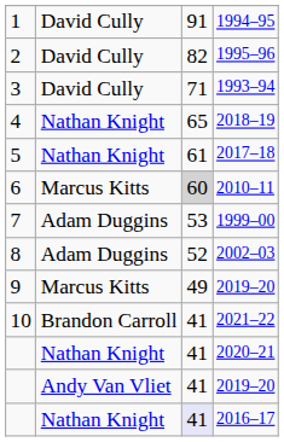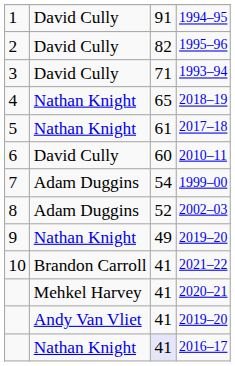 <table class="wikitable">
 <tr>
 </tr>
 <tr>
 <td>1</td>
 <td>David Cully</td>
 <td>91</td>
 <td style="font-size:80%;"><a href='#'>1994–95</a></td>
 </tr>
 <tr>
 <td>2</td>
 <td>David Cully</td>
 <td>82</td>
 <td style="font-size:80%;"><a href='#'>1995–96</a></td>
 </tr>
 <tr>
 <td>3</td>
 <td>David Cully</td>
 <td>71</td>
 <td style="font-size:80%;"><a href='#'>1993–94</a></td>
 </tr>
 <tr>
 <td>4</td>
 <td><a href='#'>Nathan Knight</a></td>
 <td>65</td>
 <td style="font-size:80%;"><a href='#'>2018–19</a></td>
 </tr>
 <tr>
 <td>5</td>
 <td><a href='#'>Nathan Knight</a></td>
 <td>61</td>
 <td style="font-size:80%;"><a href='#'>2017–18</a></td>
 </tr>
 <tr>
 <td>6</td>
-<td>Marcus Kitts</td>
-<td style="background: lightgrey;">60</td>
+<td>David Cully</td>
+<td>60</td>
 <td style="font-size:80%;"><a href='#'>2010–11</a></td>
 </tr>
 <tr>
 <td>7</td>
 <td>Adam Duggins</td>
-<td>53</td>
+<td>54</td>
 <td style="font-size:80%;"><a href='#'>1999–00</a></td>
 </tr>
 <tr>
 <td>8</td>
 <td>Adam Duggins</td>
 <td>52</td>
 <td style="font-size:80%;"><a href='#'>2002–03</a></td>
 </tr>
 <tr>
 <td>9</td>
-<td>Marcus Kitts</td>
+<td><a href='#'>Nathan Knight</a></td>
 <td>49</td>
 <td style="font-size:80%;"><a href='#'>2019–20</a></td>
 </tr>
 <tr>
 <td>10</td>
 <td>Brandon Carroll</td>
 <td>41</td>
 <td style="font-size:80%;"><a href='#'>2021–22</a></td>
 </tr>
 <tr>
 <td></td>
-<td><a href='#'>Nathan Knight</a></td>
+<td>Mehkel Harvey</td>
 <td>41</td>
 <td style="font-size:80%;"><a href='#'>2020–21</a></td>
 </tr>
 <tr>
 <td></td>
 <td><a href='#'>Andy Van Vliet</a></td>
 <td>41</td>
 <td style="font-size:80%;"><a href='#'>2019–20</a></td>
 </tr>
 <tr>
 <td></td>
 <td><a href='#'>Nathan Knight</a></td>
 <td style="background: lavender;">41</td>
 <td style="font-size:80%;"><a href='#'>2016–17</a></td>
 </tr>
 </table>
